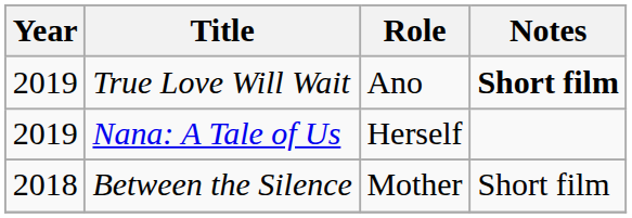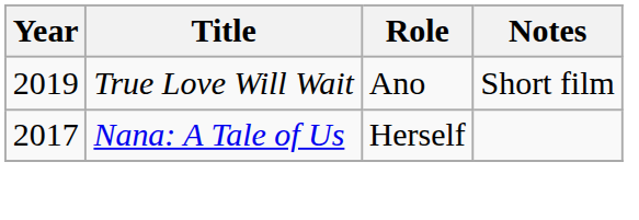 <table class="wikitable sortable">
 <tr>
 <th>Year</th>
 <th>Title</th>
 <th>Role</th>
 <th>Notes</th>
 </tr>
 <tr>
 <td>2019</td>
 <td><em>True Love Will Wait</em></td>
 <td>Ano</td>
-<td><strong>Short film</strong></td>
+<td>Short film</td>
 </tr>
 <tr>
-<td>2019</td>
+<td>2017</td>
 <td><em><a href='#'>Nana: A Tale of Us</a></em></td>
 <td>Herself</td>
 <td></td>
 </tr>
 <tr>
-<td>2018</td>
-<td><em>Between the Silence</em></td>
-<td>Mother</td>
-<td>Short film</td>
-</tr>
-<tr>
 </tr>
 </table>
